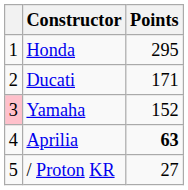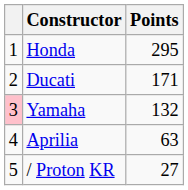 <table class="wikitable" style="font-size: 95%;">
 <tr>
 <th></th>
 <th>Constructor</th>
 <th>Points</th>
 </tr>
 <tr>
 <td align=center>1</td>
 <td> <a href='#'>Honda</a></td>
 <td align=right>295</td>
 </tr>
 <tr>
 <td align=center>2</td>
 <td> <a href='#'>Ducati</a></td>
 <td align=right>171</td>
 </tr>
 <tr>
 <td align=center style="background: pink;">3</td>
 <td> <a href='#'>Yamaha</a></td>
-<td align=right>152</td>
+<td align=right>132</td>
 </tr>
 <tr>
 <td align=center>4</td>
 <td> <a href='#'>Aprilia</a></td>
-<td align=right><strong>63</strong></td>
+<td align=right>63</td>
 </tr>
 <tr>
 <td align=center>5</td>
 <td>/ <a href='#'>Proton</a> <a href='#'>KR</a></td>
 <td align=right>27</td>
 </tr>
 </table>
